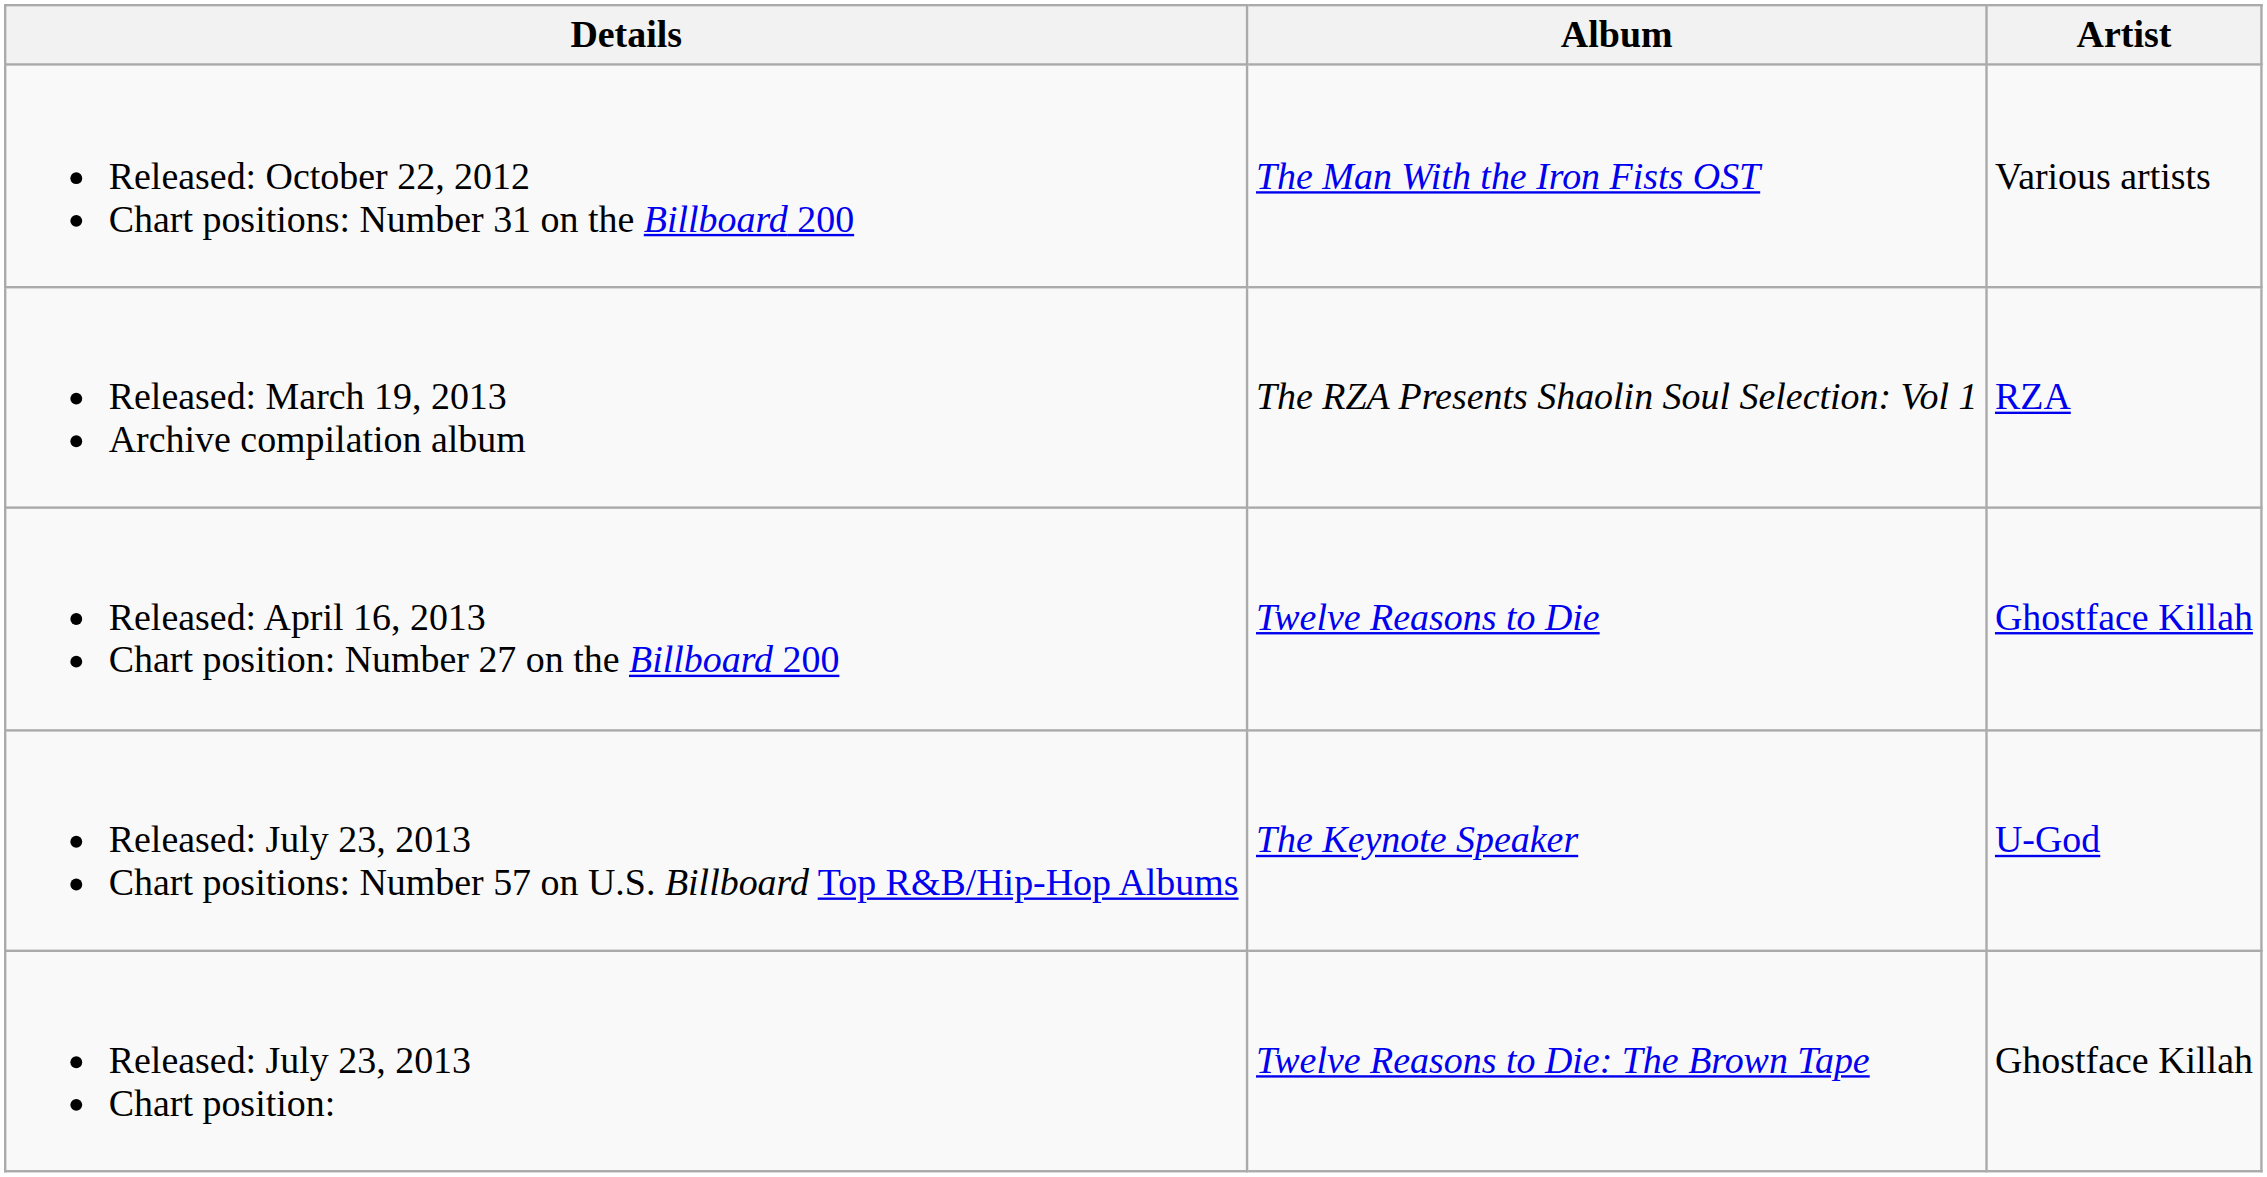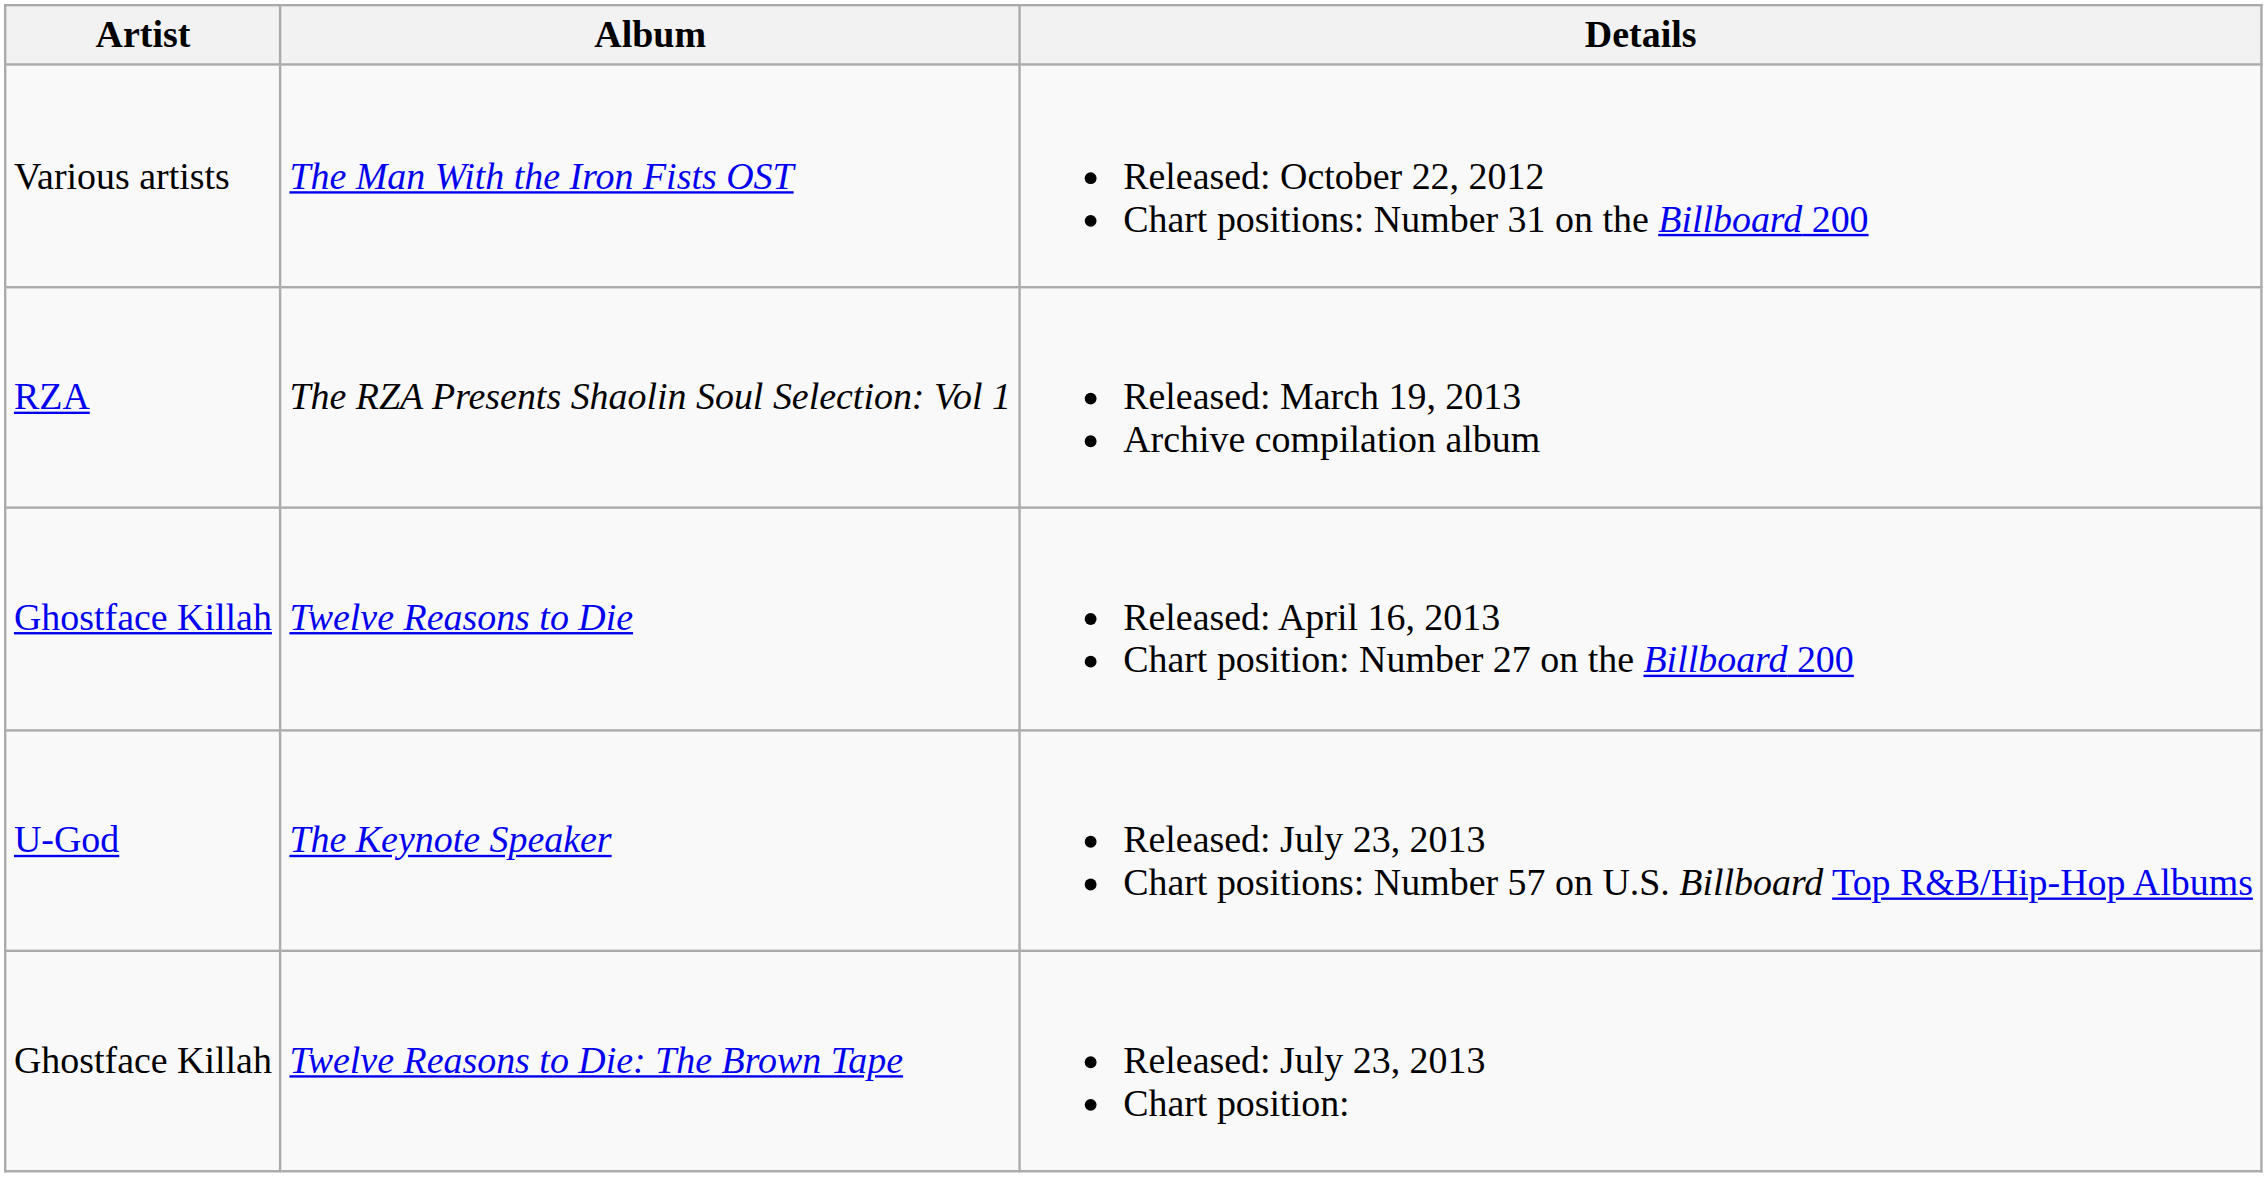 <table class="wikitable sortable">
 <tr>
+<th>Artist</th>
+<th>Album</th>
 <th class="unsortable">Details</th>
-<th>Album</th>
-<th>Artist</th>
 </tr>
 <tr>
+<td>Various artists</td>
+<td><em><a href='#'>The Man With the Iron Fists OST</a></em></td>
 <td><br><ul><li>Released: October 22, 2012</li><li>Chart positions: Number 31 on the <a href='#'><em>Billboard</em> 200</a></li></ul></td>
-<td><em><a href='#'>The Man With the Iron Fists OST</a></em></td>
-<td>Various artists</td>
 </tr>
 <tr>
+<td><a href='#'>RZA</a></td>
+<td><em>The RZA Presents Shaolin Soul Selection: Vol 1</em></td>
 <td><br><ul><li>Released: March 19, 2013</li><li>Archive compilation album</li></ul></td>
-<td><em>The RZA Presents Shaolin Soul Selection: Vol 1</em></td>
-<td><a href='#'>RZA</a></td>
 </tr>
 <tr>
+<td><a href='#'>Ghostface Killah</a></td>
+<td><em><a href='#'>Twelve Reasons to Die</a></em></td>
 <td><br><ul><li>Released: April 16, 2013</li><li>Chart position: Number 27 on the <a href='#'><em>Billboard</em> 200</a></li></ul></td>
-<td><em><a href='#'>Twelve Reasons to Die</a></em></td>
-<td><a href='#'>Ghostface Killah</a></td>
 </tr>
 <tr>
+<td><a href='#'>U-God</a></td>
+<td><em><a href='#'>The Keynote Speaker</a></em></td>
 <td><br><ul><li>Released: July 23, 2013</li><li>Chart positions: Number 57 on U.S. <em>Billboard</em> <a href='#'>Top R&B/Hip-Hop Albums</a></li></ul></td>
-<td><em><a href='#'>The Keynote Speaker</a></em></td>
-<td><a href='#'>U-God</a></td>
 </tr>
 <tr>
+<td>Ghostface Killah</td>
+<td><em><a href='#'>Twelve Reasons to Die: The Brown Tape</a></em></td>
 <td><br><ul><li>Released: July 23, 2013</li><li>Chart position:</li></ul></td>
-<td><em><a href='#'>Twelve Reasons to Die: The Brown Tape</a></em></td>
-<td>Ghostface Killah</td>
 </tr>
 </table>
